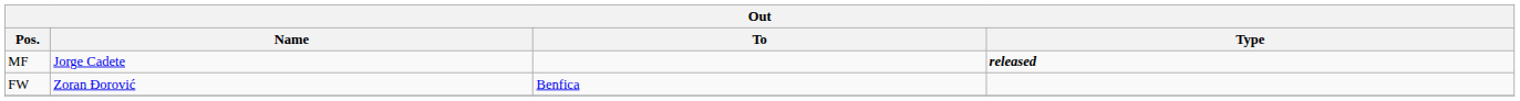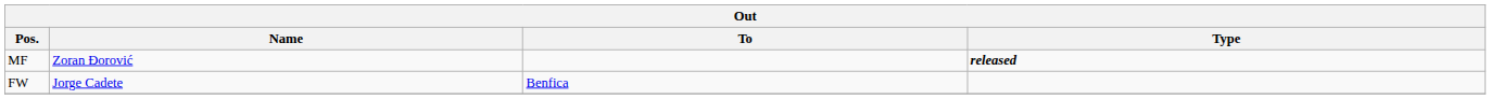 <table class="wikitable" style="font-size:90%;width:99%;">
 <tr>
 <th colspan="4">Out</th>
 </tr>
 <tr>
 <th width=3%>Pos.</th>
 <th width=32%>Name</th>
 <th width=30%>To</th>
 <th width=35%>Type</th>
 </tr>
 <tr>
 <td>MF</td>
-<td><a href='#'>Jorge Cadete</a></td>
+<td><a href='#'>Zoran Đorović</a></td>
 <td></td>
 <td><strong><em>released</em></strong></td>
 </tr>
 <tr>
 <td>FW</td>
-<td><a href='#'>Zoran Đorović</a></td>
+<td><a href='#'>Jorge Cadete</a></td>
 <td><a href='#'>Benfica</a></td>
 <td></td>
 </tr>
 <tr>
 </tr>
 </table>
